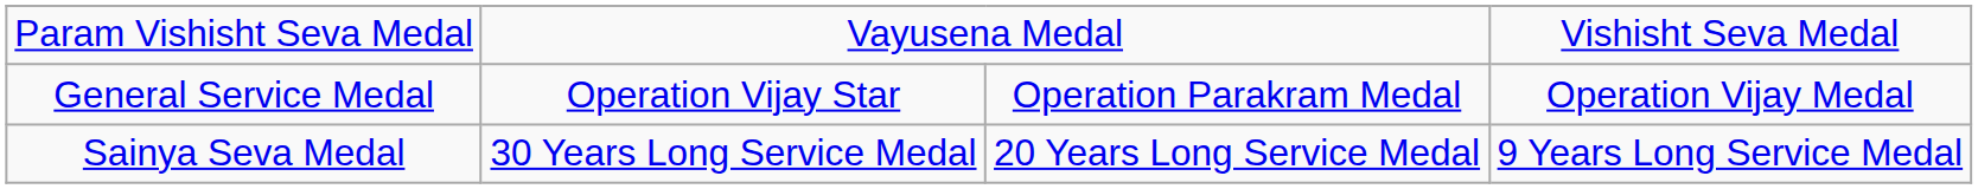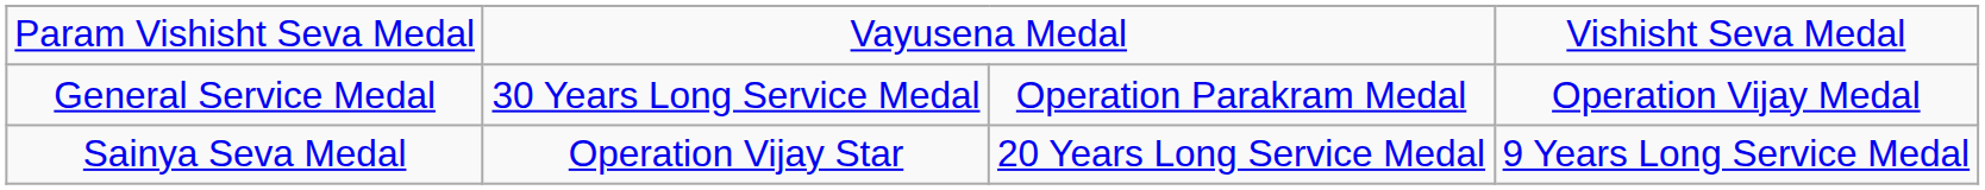 <table class="wikitable" style="margin:1em auto; text-align:center;">
 <tr>
 <td><a href='#'>Param Vishisht Seva Medal</a></td>
 <td colspan="2"><a href='#'>Vayusena Medal</a></td>
 <td><a href='#'>Vishisht Seva Medal</a></td>
 </tr>
 <tr>
 <td><a href='#'>General Service Medal</a></td>
-<td><a href='#'>Operation Vijay Star</a></td>
+<td><a href='#'>30 Years Long Service Medal</a></td>
 <td><a href='#'>Operation Parakram Medal</a></td>
 <td><a href='#'>Operation Vijay Medal</a></td>
 </tr>
 <tr>
 <td><a href='#'>Sainya Seva Medal</a></td>
-<td><a href='#'>30 Years Long Service Medal</a></td>
+<td><a href='#'>Operation Vijay Star</a></td>
 <td><a href='#'>20 Years Long Service Medal</a></td>
 <td><a href='#'>9 Years Long Service Medal</a></td>
 </tr>
 </table>
